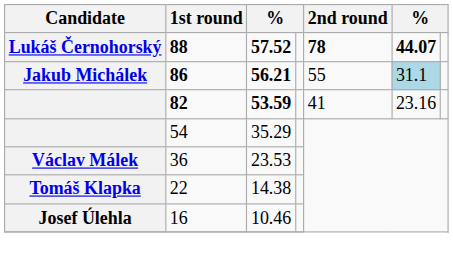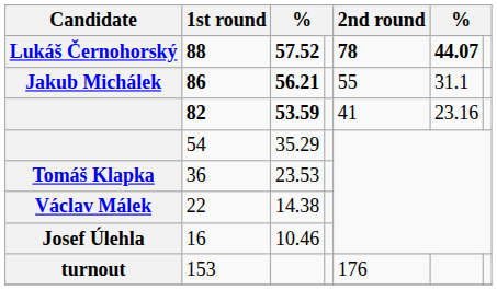 <table class="wikitable">
 <tr>
 <th>Candidate</th>
 <th>1st round</th>
 <th colspan=2>%</th>
 <th>2nd round</th>
 <th colspan=2>%</th>
 </tr>
 <tr>
 <th><a href='#'>Lukáš Černohorský</a></th>
 <td><strong>88</strong></td>
 <td><strong>57.52</strong></td>
 <td></td>
 <td><strong>78</strong></td>
 <td><strong>44.07</strong></td>
 <td></td>
 </tr>
 <tr>
 <th><a href='#'>Jakub Michálek</a></th>
 <td><strong>86</strong></td>
 <td><strong>56.21</strong></td>
 <td></td>
 <td>55</td>
-<td style="background: lightblue;">31.1</td>
+<td>31.1</td>
 <td></td>
 </tr>
 <tr>
 <th></th>
 <td><strong>82</strong></td>
 <td><strong>53.59</strong></td>
 <td></td>
 <td>41</td>
 <td>23.16</td>
 <td></td>
 </tr>
 <tr>
 <th></th>
 <td>54</td>
 <td>35.29</td>
 <td></td>
 </tr>
 <tr>
-<th><a href='#'>Václav Málek</a></th>
+<th><a href='#'>Tomáš Klapka</a></th>
 <td>36</td>
 <td>23.53</td>
 <td></td>
 </tr>
 <tr>
-<th><a href='#'>Tomáš Klapka</a></th>
+<th><a href='#'>Václav Málek</a></th>
 <td>22</td>
 <td>14.38</td>
 <td></td>
 </tr>
 <tr>
 <th>Josef Úlehla</th>
 <td>16</td>
 <td>10.46</td>
 <td></td>
 </tr>
 <tr>
+<th>turnout</th>
+<td>153</td>
+<td></td>
+<td></td>
+<td>176</td>
+<td></td>
+<td></td>
+</tr>
+<tr>
 </tr>
 </table>
